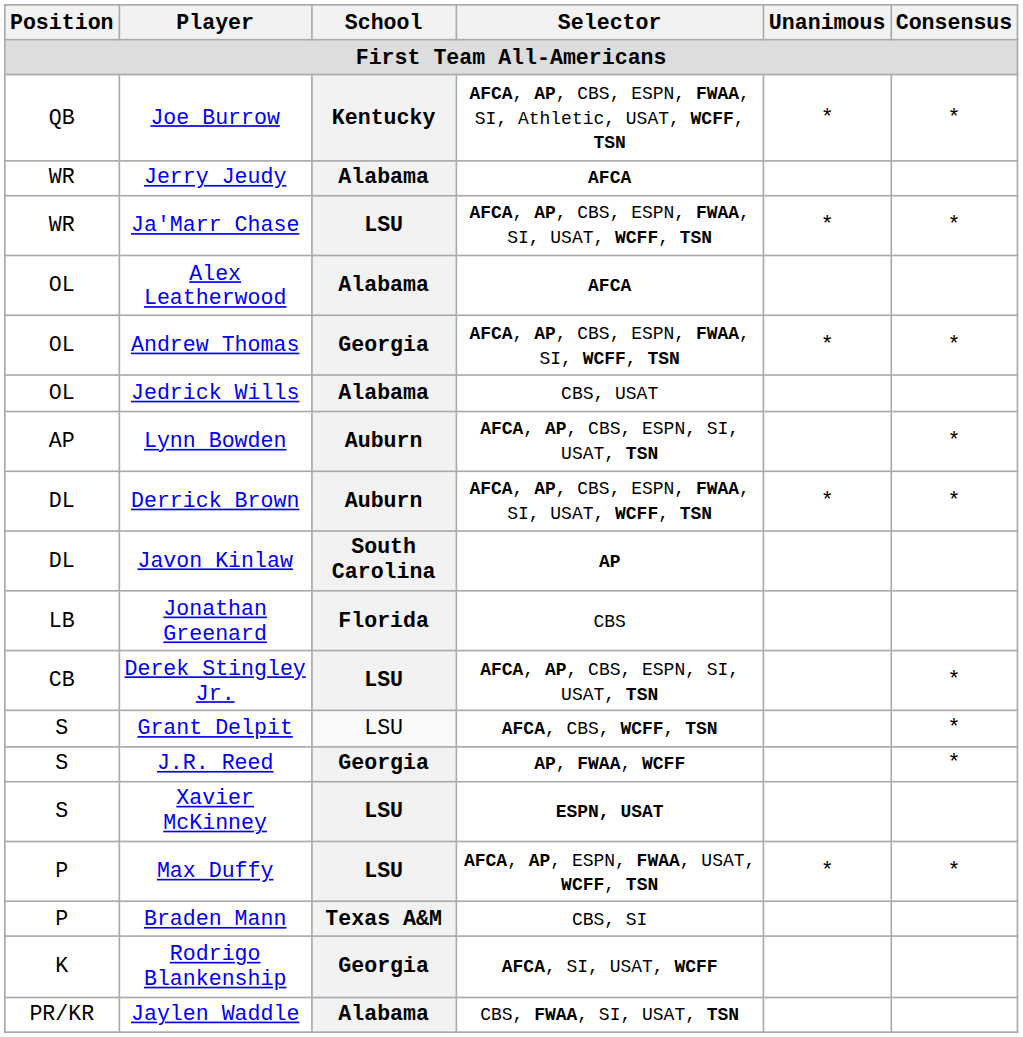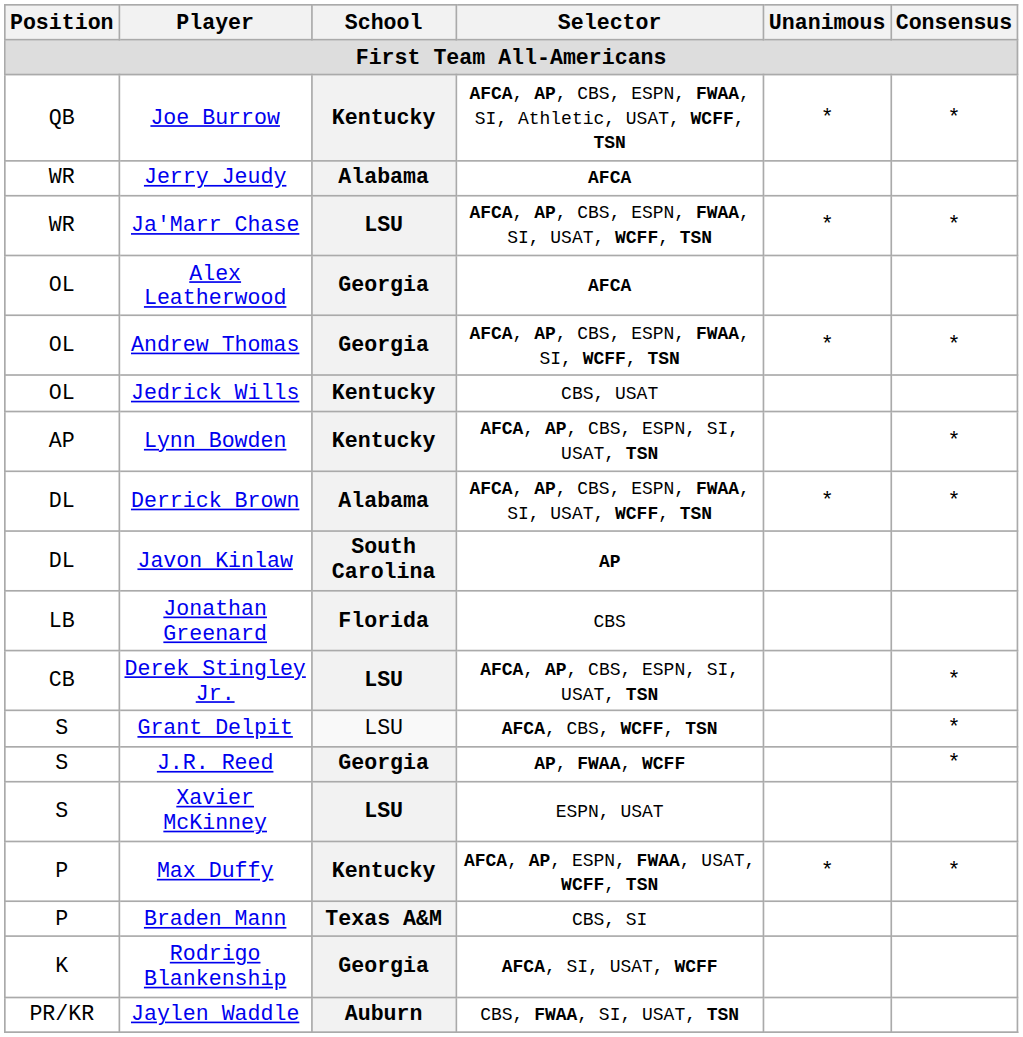 <table class="wikitable" border="0">
 <tr>
 <th>Position</th>
 <th>Player</th>
 <th>School</th>
 <th>Selector</th>
 <th>Unanimous</th>
 <th>Consensus</th>
 </tr>
 <tr>
 <td colspan="6" style="text-align:center; background:#ddd;"><strong>First Team All-Americans</strong></td>
 </tr>
 <tr style="text-align:center;">
 <td style="background:white">QB</td>
 <td style="background:white"><a href='#'>Joe Burrow</a></td>
 <th style=>Kentucky</th>
 <td style="background:white"><small><strong>AFCA</strong>, <strong>AP</strong>, CBS, ESPN, <strong>FWAA</strong>, SI, Athletic, USAT, <strong>WCFF</strong>, <strong>TSN</strong></small></td>
 <td style="background:white">*</td>
 <td style="background:white">*</td>
 </tr>
 <tr style="text-align:center;">
 <td style="background:white">WR</td>
 <td style="background:white"><a href='#'>Jerry Jeudy</a></td>
 <th style=>Alabama</th>
 <td style="background:white"><small><strong>AFCA</strong></small></td>
 <td style="background:white"></td>
 <td style="background:white"></td>
 </tr>
 <tr style="text-align:center;">
 <td style="background:white">WR</td>
 <td style="background:white"><a href='#'>Ja'Marr Chase</a></td>
 <th style=>LSU</th>
 <td style="background:white"><small><strong>AFCA</strong>, <strong>AP</strong>, CBS, ESPN, <strong>FWAA</strong>, SI, USAT, <strong>WCFF</strong>, <strong>TSN</strong></small></td>
 <td style="background:white">*</td>
 <td style="background:white">*</td>
 </tr>
 <tr style="text-align:center;">
 <td style="background:white">OL</td>
 <td style="background:white"><a href='#'>Alex Leatherwood</a></td>
-<th style=>Alabama</th>
+<th style=>Georgia</th>
 <td style="background:white"><small><strong>AFCA</strong></small></td>
 <td style="background:white"></td>
 <td style="background:white"></td>
 </tr>
 <tr style="text-align:center;">
 <td style="background:white">OL</td>
 <td style="background:white"><a href='#'>Andrew Thomas</a></td>
 <th style=>Georgia</th>
 <td style="background:white"><small><strong>AFCA</strong>, <strong>AP</strong>, CBS, ESPN, <strong>FWAA</strong>, SI, <strong>WCFF</strong>, <strong>TSN</strong></small></td>
 <td style="background:white">*</td>
 <td style="background:white">*</td>
 </tr>
 <tr style="text-align:center;">
 <td style="background:white">OL</td>
 <td style="background:white"><a href='#'>Jedrick Wills</a></td>
-<th style=>Alabama</th>
+<th style=>Kentucky</th>
 <td style="background:white"><small>CBS, USAT</small></td>
 <td style="background:white"></td>
 <td style="background:white"></td>
 </tr>
 <tr style="text-align:center;">
 <td style="background:white">AP</td>
 <td style="background:white"><a href='#'>Lynn Bowden</a></td>
-<th style=>Auburn</th>
+<th style=>Kentucky</th>
 <td style="background:white"><small><strong>AFCA</strong>, <strong>AP</strong>, CBS, ESPN, SI, USAT, <strong>TSN</strong></small></td>
 <td style="background:white"></td>
 <td style="background:white">*</td>
 </tr>
 <tr style="text-align:center;">
 <td style="background:white">DL</td>
 <td style="background:white"><a href='#'>Derrick Brown</a></td>
-<th style=>Auburn</th>
+<th style=>Alabama</th>
 <td style="background:white"><small><strong>AFCA</strong>, <strong>AP</strong>, CBS, ESPN, <strong>FWAA</strong>, SI, USAT, <strong>WCFF</strong>, <strong>TSN</strong></small></td>
 <td style="background:white">*</td>
 <td style="background:white">*</td>
 </tr>
 <tr style="text-align:center;">
 <td style="background:white">DL</td>
 <td style="background:white"><a href='#'>Javon Kinlaw</a></td>
 <th style=>South Carolina</th>
 <td style="background:white"><small><strong>AP</strong></small></td>
 <td style="background:white"></td>
 <td style="background:white"></td>
 </tr>
 <tr style="text-align:center;">
 <td style="background:white">LB</td>
 <td style="background:white"><a href='#'>Jonathan Greenard</a></td>
 <th style=>Florida</th>
 <td style="background:white"><small>CBS</small></td>
 <td style="background:white"></td>
 <td style="background:white"></td>
 </tr>
 <tr style="text-align:center;">
 <td style="background:white">CB</td>
 <td style="background:white"><a href='#'>Derek Stingley Jr.</a></td>
 <th style=>LSU</th>
 <td style="background:white"><small><strong>AFCA</strong>, <strong>AP</strong>, CBS, ESPN, SI, USAT, <strong>TSN</strong></small></td>
 <td style="background:white"></td>
 <td style="background:white">*</td>
 </tr>
 <tr style="text-align:center;">
 <td style="background:white">S</td>
 <td style="background:white"><a href='#'>Grant Delpit</a></td>
 <td style=>LSU</td>
 <td style="background:white"><small><strong>AFCA</strong>, CBS, <strong>WCFF</strong>, <strong>TSN</strong></small></td>
 <td style="background:white"></td>
 <td style="background:white">*</td>
 </tr>
 <tr style="text-align:center;">
 <td style="background:white">S</td>
 <td style="background:white"><a href='#'>J.R. Reed</a></td>
 <th style=>Georgia</th>
 <td style="background:white"><small><strong>AP</strong>, <strong>FWAA</strong>, <strong>WCFF</strong></small></td>
 <td style="background:white"></td>
 <td style="background:white">*</td>
 </tr>
 <tr style="text-align:center;">
 <td style="background:white">S</td>
 <td style="background:white"><a href='#'>Xavier McKinney</a></td>
 <th style=>LSU</th>
-<td style="background:white"><strong><small>ESPN, USAT</small></strong></td>
+<td style="background:white"><small>ESPN, USAT</small></td>
 <td style="background:white"></td>
 <td style="background:white"></td>
 </tr>
 <tr style="text-align:center;">
 <td style="background:white">P</td>
 <td style="background:white"><a href='#'>Max Duffy</a></td>
-<th style=>LSU</th>
+<th style=>Kentucky</th>
 <td style="background:white"><small><strong>AFCA</strong>, <strong>AP</strong>, ESPN, <strong>FWAA</strong>, USAT, <strong>WCFF</strong>, <strong>TSN</strong></small></td>
 <td style="background:white">*</td>
 <td style="background:white">*</td>
 </tr>
 <tr style="text-align:center;">
 <td style="background:white">P</td>
 <td style="background:white"><a href='#'>Braden Mann</a></td>
 <th style=>Texas A&M</th>
 <td style="background:white"><small>CBS, SI</small></td>
 <td style="background:white"></td>
 <td style="background:white"></td>
 </tr>
 <tr style="text-align:center;">
 <td style="background:white">K</td>
 <td style="background:white"><a href='#'>Rodrigo Blankenship</a></td>
 <th style=>Georgia</th>
 <td style="background:white"><small><strong>AFCA</strong>, SI, USAT, <strong>WCFF</strong></small></td>
 <td style="background:white"></td>
 <td style="background:white"></td>
 </tr>
 <tr style="text-align:center;">
 <td style="background:white">PR/KR</td>
 <td style="background:white"><a href='#'>Jaylen Waddle</a></td>
-<th style=>Alabama</th>
+<th style=>Auburn</th>
 <td style="background:white"><small>CBS, <strong>FWAA</strong>, SI, USAT, <strong>TSN</strong></small></td>
 <td style="background:white"></td>
 <td style="background:white"></td>
 </tr>
 <tr style="text-align:center;">
 </tr>
 </table>
